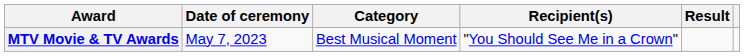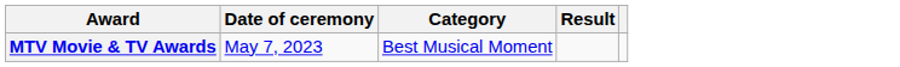 <table class="wikitable sortable plainrowheaders">
 <tr>
 <th scope="col">Award</th>
 <th scope="col">Date of ceremony</th>
 <th scope="col">Category</th>
-<th scope="col">Recipient(s)</th>
 <th scope="col">Result</th>
 <th scope="col" class="unsortable"></th>
 </tr>
 <tr>
 <th scope="row"><a href='#'>MTV Movie & TV Awards</a></th>
 <td><a href='#'>May 7, 2023</a></td>
 <td><a href='#'>Best Musical Moment</a></td>
-<td data-sort-value="You Should See Me in a Crown">"<a href='#'>You Should See Me in a Crown</a>"</td>
 <td></td>
 <td></td>
 </tr>
 </table>
